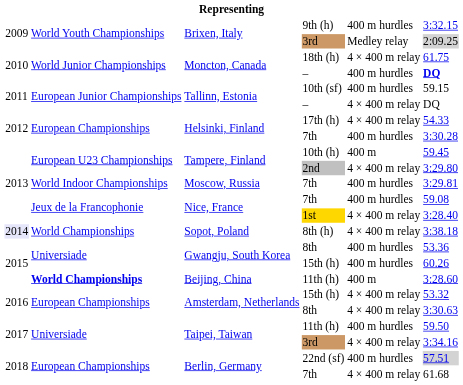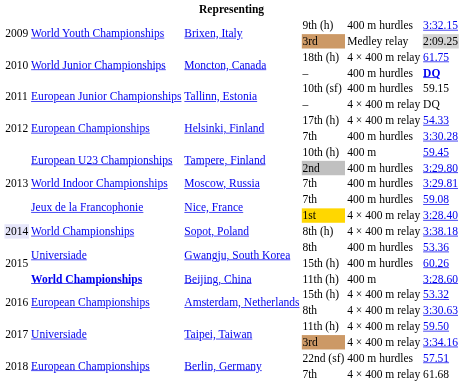 <table>
 <tr>
 <th colspan="6">Representing </th>
 </tr>
 <tr>
 <td rowspan=2>2009</td>
 <td rowspan=2><a href='#'>World Youth Championships</a></td>
 <td rowspan=2><a href='#'>Brixen, Italy</a></td>
 <td>9th (h)</td>
 <td>400 m hurdles</td>
 <td><a href='#'>3:32.15</a></td>
 </tr>
 <tr>
 <td bgcolor=cc9966>3rd</td>
 <td>Medley relay</td>
 <td style="background: lightgrey;">2:09.25</td>
 </tr>
 <tr>
 <td rowspan=2>2010</td>
 <td rowspan=2><a href='#'>World Junior Championships</a></td>
 <td rowspan=2><a href='#'>Moncton, Canada</a></td>
 <td>18th (h)</td>
 <td>4 × 400 m relay</td>
 <td><a href='#'>61.75</a></td>
 </tr>
 <tr>
 <td>–</td>
 <td>400 m hurdles</td>
 <td><strong><a href='#'>DQ</a></strong></td>
 </tr>
 <tr>
 <td rowspan=2>2011</td>
 <td rowspan=2><a href='#'>European Junior Championships</a></td>
 <td rowspan=2><a href='#'>Tallinn, Estonia</a></td>
 <td>10th (sf)</td>
 <td>400 m hurdles</td>
 <td>59.15</td>
 </tr>
 <tr>
 <td>–</td>
 <td>4 × 400 m relay</td>
 <td>DQ</td>
 </tr>
 <tr>
 <td rowspan=2>2012</td>
 <td rowspan=2><a href='#'>European Championships</a></td>
 <td rowspan=2><a href='#'>Helsinki, Finland</a></td>
 <td>17th (h)</td>
 <td>4 × 400 m relay</td>
 <td><a href='#'>54.33</a></td>
 </tr>
 <tr>
 <td>7th</td>
 <td>400 m hurdles</td>
 <td><a href='#'>3:30.28</a></td>
 </tr>
 <tr>
 <td rowspan=5>2013</td>
 <td rowspan=2><a href='#'>European U23 Championships</a></td>
 <td rowspan=2><a href='#'>Tampere, Finland</a></td>
 <td>10th (h)</td>
 <td>400 m</td>
 <td><a href='#'>59.45</a></td>
 </tr>
 <tr>
 <td bgcolor=silver>2nd</td>
-<td>4 × 400 m relay</td>
+<td>400 m hurdles</td>
 <td><a href='#'>3:29.80</a></td>
 </tr>
 <tr>
 <td><a href='#'>World Indoor Championships</a></td>
 <td><a href='#'>Moscow, Russia</a></td>
 <td>7th</td>
 <td>400 m hurdles</td>
 <td><a href='#'>3:29.81</a></td>
 </tr>
 <tr>
 <td rowspan=2><a href='#'>Jeux de la Francophonie</a></td>
 <td rowspan=2><a href='#'>Nice, France</a></td>
 <td>7th</td>
 <td>400 m hurdles</td>
 <td><a href='#'>59.08</a></td>
 </tr>
 <tr>
 <td bgcolor=gold>1st</td>
 <td>4 × 400 m relay</td>
 <td><a href='#'>3:28.40</a></td>
 </tr>
 <tr>
 <td style="background: lavender;">2014</td>
 <td><a href='#'>World Championships</a></td>
 <td><a href='#'>Sopot, Poland</a></td>
 <td>8th (h)</td>
 <td>4 × 400 m relay</td>
 <td><a href='#'>3:38.18</a></td>
 </tr>
 <tr>
 <td rowspan=3>2015</td>
 <td rowspan=2><a href='#'>Universiade</a></td>
 <td rowspan=2><a href='#'>Gwangju, South Korea</a></td>
 <td>8th</td>
 <td>400 m hurdles</td>
 <td><a href='#'>53.36</a></td>
 </tr>
 <tr>
 <td>15th (h)</td>
 <td>400 m hurdles</td>
 <td><a href='#'>60.26</a></td>
 </tr>
 <tr>
 <td><strong><a href='#'>World Championships</a></strong></td>
 <td><a href='#'>Beijing, China</a></td>
 <td>11th (h)</td>
 <td>400 m</td>
 <td><a href='#'>3:28.60</a></td>
 </tr>
 <tr>
 <td rowspan=2>2016</td>
 <td rowspan=2><a href='#'>European Championships</a></td>
 <td rowspan=2><a href='#'>Amsterdam, Netherlands</a></td>
 <td>15th (h)</td>
 <td>4 × 400 m relay</td>
 <td><a href='#'>53.32</a></td>
 </tr>
 <tr>
 <td>8th</td>
 <td>4 × 400 m relay</td>
 <td><a href='#'>3:30.63</a></td>
 </tr>
 <tr>
 <td rowspan=2>2017</td>
 <td rowspan=2><a href='#'>Universiade</a></td>
 <td rowspan=2><a href='#'>Taipei, Taiwan</a></td>
 <td>11th (h)</td>
-<td>400 m hurdles</td>
+<td>4 × 400 m relay</td>
 <td><a href='#'>59.50</a></td>
 </tr>
 <tr>
 <td bgcolor=cc9966>3rd</td>
 <td>4 × 400 m relay</td>
 <td><a href='#'>3:34.16</a></td>
 </tr>
 <tr>
 <td rowspan=2>2018</td>
 <td rowspan=2><a href='#'>European Championships</a></td>
 <td rowspan=2><a href='#'>Berlin, Germany</a></td>
 <td>22nd (sf)</td>
 <td>400 m hurdles</td>
-<td style="background: lightgrey;"><a href='#'>57.51</a></td>
+<td><a href='#'>57.51</a></td>
 </tr>
 <tr>
 <td>7th</td>
 <td>4 × 400 m relay</td>
 <td>61.68</td>
 </tr>
 </table>
